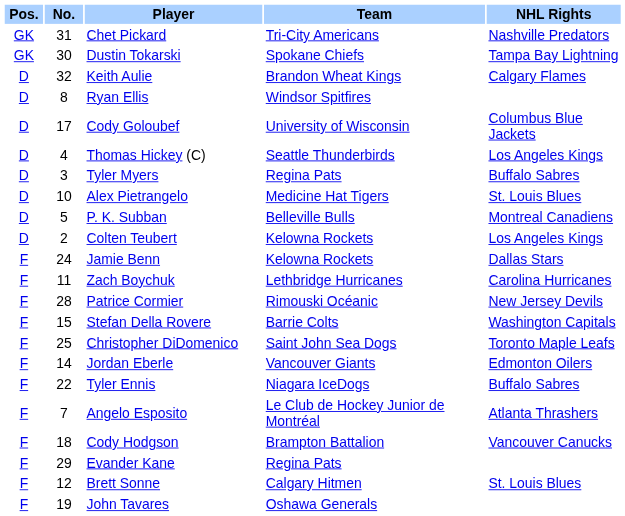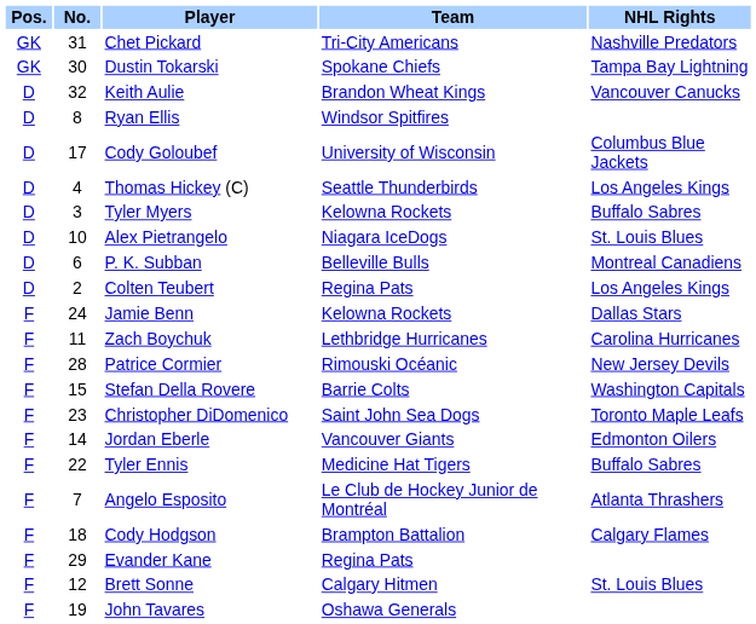 <table border="0" cellspacing="2" cellpadding="2">
 <tr bgcolor=AAD0FF>
 <th width=40>Pos.</th>
 <th width=40>No.</th>
 <th width=200>Player</th>
 <th width=250>Team</th>
 <th width=150>NHL Rights</th>
 </tr>
 <tr>
 <td style="text-align:center;"><a href='#'>GK</a></td>
 <td style="text-align:center;">31</td>
 <td><a href='#'>Chet Pickard</a></td>
 <td> <a href='#'>Tri-City Americans</a></td>
 <td><a href='#'>Nashville Predators</a></td>
 </tr>
 <tr>
 <td style="text-align:center;"><a href='#'>GK</a></td>
 <td style="text-align:center;">30</td>
 <td><a href='#'>Dustin Tokarski</a></td>
 <td> <a href='#'>Spokane Chiefs</a></td>
 <td><a href='#'>Tampa Bay Lightning</a></td>
 </tr>
 <tr>
 <td style="text-align:center;"><a href='#'>D</a></td>
 <td style="text-align:center;">32</td>
 <td><a href='#'>Keith Aulie</a></td>
 <td> <a href='#'>Brandon Wheat Kings</a></td>
-<td><a href='#'>Calgary Flames</a></td>
+<td><a href='#'>Vancouver Canucks</a></td>
 </tr>
 <tr>
 <td style="text-align:center;"><a href='#'>D</a></td>
 <td style="text-align:center;">8</td>
 <td><a href='#'>Ryan Ellis</a></td>
 <td> <a href='#'>Windsor Spitfires</a></td>
 <td></td>
 </tr>
 <tr>
 <td style="text-align:center;"><a href='#'>D</a></td>
 <td style="text-align:center;">17</td>
 <td><a href='#'>Cody Goloubef</a></td>
 <td> <a href='#'>University of Wisconsin</a></td>
 <td><a href='#'>Columbus Blue Jackets</a></td>
 </tr>
 <tr>
 <td style="text-align:center;"><a href='#'>D</a></td>
 <td style="text-align:center;">4</td>
 <td><a href='#'>Thomas Hickey</a> (C)</td>
 <td> <a href='#'>Seattle Thunderbirds</a></td>
 <td><a href='#'>Los Angeles Kings</a></td>
 </tr>
 <tr>
 <td style="text-align:center;"><a href='#'>D</a></td>
 <td style="text-align:center;">3</td>
 <td><a href='#'>Tyler Myers</a></td>
-<td> <a href='#'>Regina Pats</a></td>
+<td> <a href='#'>Kelowna Rockets</a></td>
 <td><a href='#'>Buffalo Sabres</a></td>
 </tr>
 <tr>
 <td style="text-align:center;"><a href='#'>D</a></td>
 <td style="text-align:center;">10</td>
 <td><a href='#'>Alex Pietrangelo</a></td>
-<td> <a href='#'>Medicine Hat Tigers</a></td>
+<td> <a href='#'>Niagara IceDogs</a></td>
 <td><a href='#'>St. Louis Blues</a></td>
 </tr>
 <tr>
 <td style="text-align:center;"><a href='#'>D</a></td>
-<td style="text-align:center;">5</td>
+<td style="text-align:center;">6</td>
 <td><a href='#'>P. K. Subban</a></td>
 <td> <a href='#'>Belleville Bulls</a></td>
 <td><a href='#'>Montreal Canadiens</a></td>
 </tr>
 <tr>
 <td style="text-align:center;"><a href='#'>D</a></td>
 <td style="text-align:center;">2</td>
 <td><a href='#'>Colten Teubert</a></td>
-<td> <a href='#'>Kelowna Rockets</a></td>
+<td> <a href='#'>Regina Pats</a></td>
 <td><a href='#'>Los Angeles Kings</a></td>
 </tr>
 <tr>
 <td style="text-align:center;"><a href='#'>F</a></td>
 <td style="text-align:center;">24</td>
 <td><a href='#'>Jamie Benn</a></td>
 <td> <a href='#'>Kelowna Rockets</a></td>
 <td><a href='#'>Dallas Stars</a></td>
 </tr>
 <tr>
 <td style="text-align:center;"><a href='#'>F</a></td>
 <td style="text-align:center;">11</td>
 <td><a href='#'>Zach Boychuk</a></td>
 <td> <a href='#'>Lethbridge Hurricanes</a></td>
 <td><a href='#'>Carolina Hurricanes</a></td>
 </tr>
 <tr>
 <td style="text-align:center;"><a href='#'>F</a></td>
 <td style="text-align:center;">28</td>
 <td><a href='#'>Patrice Cormier</a></td>
 <td> <a href='#'>Rimouski Océanic</a></td>
 <td><a href='#'>New Jersey Devils</a></td>
 </tr>
 <tr>
 <td style="text-align:center;"><a href='#'>F</a></td>
 <td style="text-align:center;">15</td>
 <td><a href='#'>Stefan Della Rovere</a></td>
 <td> <a href='#'>Barrie Colts</a></td>
 <td><a href='#'>Washington Capitals</a></td>
 </tr>
 <tr>
 <td style="text-align:center;"><a href='#'>F</a></td>
-<td style="text-align:center;">25</td>
+<td style="text-align:center;">23</td>
 <td><a href='#'>Christopher DiDomenico</a></td>
 <td> <a href='#'>Saint John Sea Dogs</a></td>
 <td><a href='#'>Toronto Maple Leafs</a></td>
 </tr>
 <tr>
 <td style="text-align:center;"><a href='#'>F</a></td>
 <td style="text-align:center;">14</td>
 <td><a href='#'>Jordan Eberle</a></td>
 <td> <a href='#'>Vancouver Giants</a></td>
 <td><a href='#'>Edmonton Oilers</a></td>
 </tr>
 <tr>
 <td style="text-align:center;"><a href='#'>F</a></td>
 <td style="text-align:center;">22</td>
 <td><a href='#'>Tyler Ennis</a></td>
-<td> <a href='#'>Niagara IceDogs</a></td>
+<td> <a href='#'>Medicine Hat Tigers</a></td>
 <td><a href='#'>Buffalo Sabres</a></td>
 </tr>
 <tr>
 <td style="text-align:center;"><a href='#'>F</a></td>
 <td style="text-align:center;">7</td>
 <td><a href='#'>Angelo Esposito</a></td>
 <td> <a href='#'>Le Club de Hockey Junior de Montréal</a></td>
 <td><a href='#'>Atlanta Thrashers</a></td>
 </tr>
 <tr>
 <td style="text-align:center;"><a href='#'>F</a></td>
 <td style="text-align:center;">18</td>
 <td><a href='#'>Cody Hodgson</a></td>
 <td> <a href='#'>Brampton Battalion</a></td>
-<td><a href='#'>Vancouver Canucks</a></td>
+<td><a href='#'>Calgary Flames</a></td>
 </tr>
 <tr>
 <td style="text-align:center;"><a href='#'>F</a></td>
 <td style="text-align:center;">29</td>
 <td><a href='#'>Evander Kane</a></td>
 <td> <a href='#'>Regina Pats</a></td>
 <td></td>
 </tr>
 <tr>
 <td style="text-align:center;"><a href='#'>F</a></td>
 <td style="text-align:center;">12</td>
 <td><a href='#'>Brett Sonne</a></td>
 <td> <a href='#'>Calgary Hitmen</a></td>
 <td><a href='#'>St. Louis Blues</a></td>
 </tr>
 <tr>
 <td style="text-align:center;"><a href='#'>F</a></td>
 <td style="text-align:center;">19</td>
 <td><a href='#'>John Tavares</a></td>
 <td> <a href='#'>Oshawa Generals</a></td>
 <td></td>
 </tr>
 </table>
